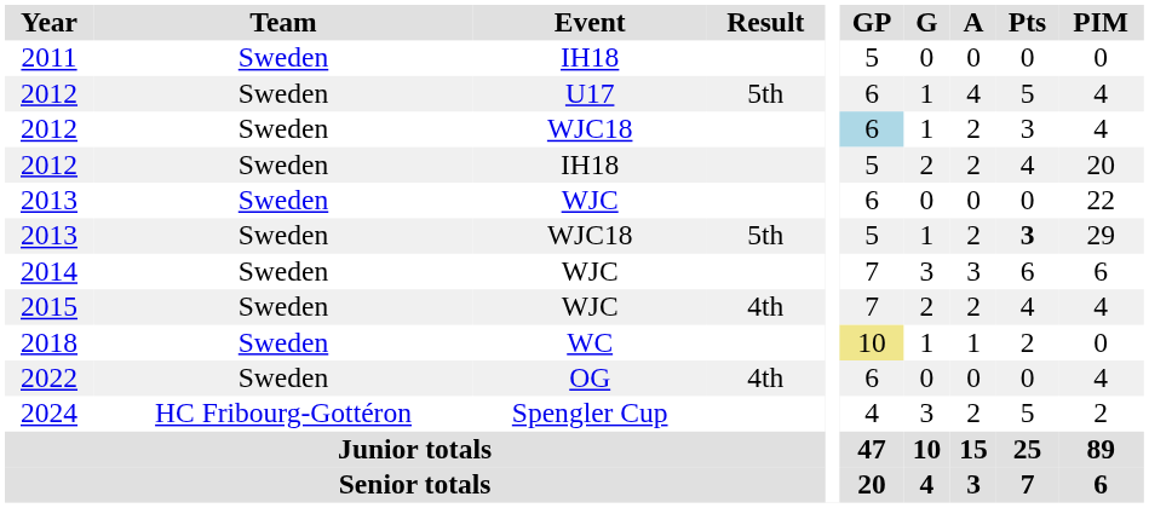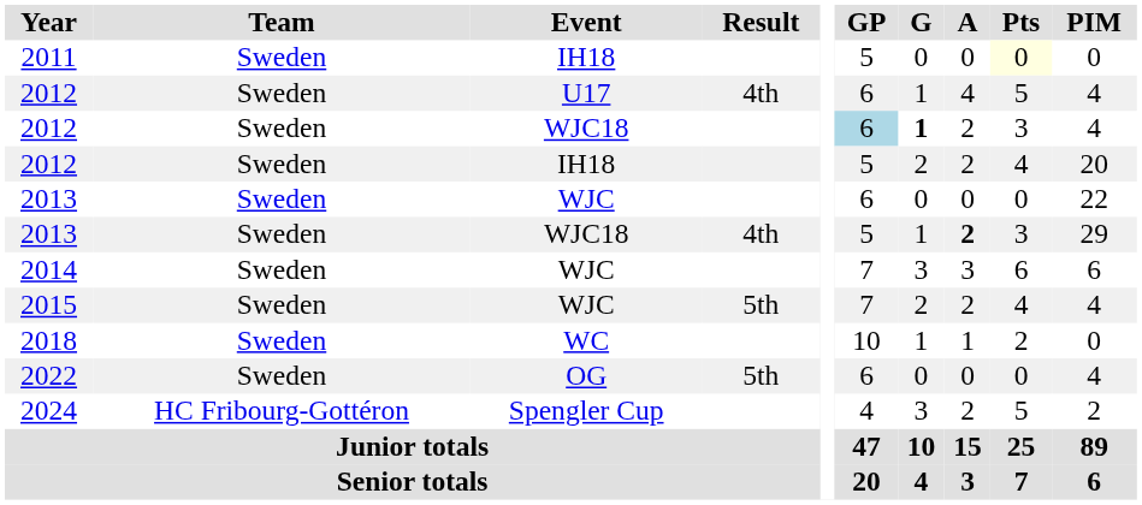 <table border="0" cellpadding="1" cellspacing="0" style="text-align:center; width:40em">
 <tr ALIGN="center" bgcolor="#e0e0e0">
 <th>Year</th>
 <th>Team</th>
 <th>Event</th>
 <th>Result</th>
 <th rowspan="99" bgcolor="#ffffff"> </th>
 <th>GP</th>
 <th>G</th>
 <th>A</th>
 <th>Pts</th>
 <th>PIM</th>
 </tr>
 <tr>
 <td><a href='#'>2011</a></td>
 <td><a href='#'>Sweden</a></td>
 <td><a href='#'>IH18</a></td>
 <td></td>
 <td>5</td>
 <td>0</td>
 <td>0</td>
-<td>0</td>
+<td style="background: lightyellow;">0</td>
 <td>0</td>
 </tr>
 <tr bgcolor="#f0f0f0">
 <td><a href='#'>2012</a></td>
 <td>Sweden</td>
 <td><a href='#'>U17</a></td>
-<td>5th</td>
+<td>4th</td>
 <td>6</td>
 <td>1</td>
 <td>4</td>
 <td>5</td>
 <td>4</td>
 </tr>
 <tr>
 <td><a href='#'>2012</a></td>
 <td>Sweden</td>
 <td><a href='#'>WJC18</a></td>
 <td></td>
 <td style="background: lightblue;">6</td>
-<td>1</td>
+<td><strong>1</strong></td>
 <td>2</td>
 <td>3</td>
 <td>4</td>
 </tr>
 <tr bgcolor="#f0f0f0">
 <td><a href='#'>2012</a></td>
 <td>Sweden</td>
 <td>IH18</td>
 <td></td>
 <td>5</td>
 <td>2</td>
 <td>2</td>
 <td>4</td>
 <td>20</td>
 </tr>
 <tr>
 <td><a href='#'>2013</a></td>
 <td><a href='#'>Sweden</a></td>
 <td><a href='#'>WJC</a></td>
 <td></td>
 <td>6</td>
 <td>0</td>
 <td>0</td>
 <td>0</td>
 <td>22</td>
 </tr>
 <tr bgcolor="#f0f0f0">
 <td><a href='#'>2013</a></td>
 <td>Sweden</td>
 <td>WJC18</td>
-<td>5th</td>
+<td>4th</td>
 <td>5</td>
 <td>1</td>
-<td>2</td>
-<td><strong>3</strong></td>
+<td><strong>2</strong></td>
+<td>3</td>
 <td>29</td>
 </tr>
 <tr>
 <td><a href='#'>2014</a></td>
 <td>Sweden</td>
 <td>WJC</td>
 <td></td>
 <td>7</td>
 <td>3</td>
 <td>3</td>
 <td>6</td>
 <td>6</td>
 </tr>
 <tr bgcolor="#f0f0f0">
 <td><a href='#'>2015</a></td>
 <td>Sweden</td>
 <td>WJC</td>
-<td>4th</td>
+<td>5th</td>
 <td>7</td>
 <td>2</td>
 <td>2</td>
 <td>4</td>
 <td>4</td>
 </tr>
 <tr>
 <td><a href='#'>2018</a></td>
 <td><a href='#'>Sweden</a></td>
 <td><a href='#'>WC</a></td>
 <td></td>
-<td style="background: khaki;">10</td>
+<td>10</td>
 <td>1</td>
 <td>1</td>
 <td>2</td>
 <td>0</td>
 </tr>
 <tr bgcolor="#f0f0f0">
 <td><a href='#'>2022</a></td>
 <td>Sweden</td>
 <td><a href='#'>OG</a></td>
-<td>4th</td>
+<td>5th</td>
 <td>6</td>
 <td>0</td>
 <td>0</td>
 <td>0</td>
 <td>4</td>
 </tr>
 <tr>
 <td><a href='#'>2024</a></td>
 <td><a href='#'>HC Fribourg-Gottéron</a></td>
 <td><a href='#'>Spengler Cup</a></td>
 <td></td>
 <td>4</td>
 <td>3</td>
 <td>2</td>
 <td>5</td>
 <td>2</td>
 </tr>
 <tr bgcolor="#e0e0e0">
 <th colspan="4">Junior totals</th>
 <th>47</th>
 <th>10</th>
 <th>15</th>
 <th>25</th>
 <th>89</th>
 </tr>
 <tr bgcolor="#e0e0e0">
 <th colspan=4>Senior totals</th>
 <th>20</th>
 <th>4</th>
 <th>3</th>
 <th>7</th>
 <th>6</th>
 </tr>
 </table>
